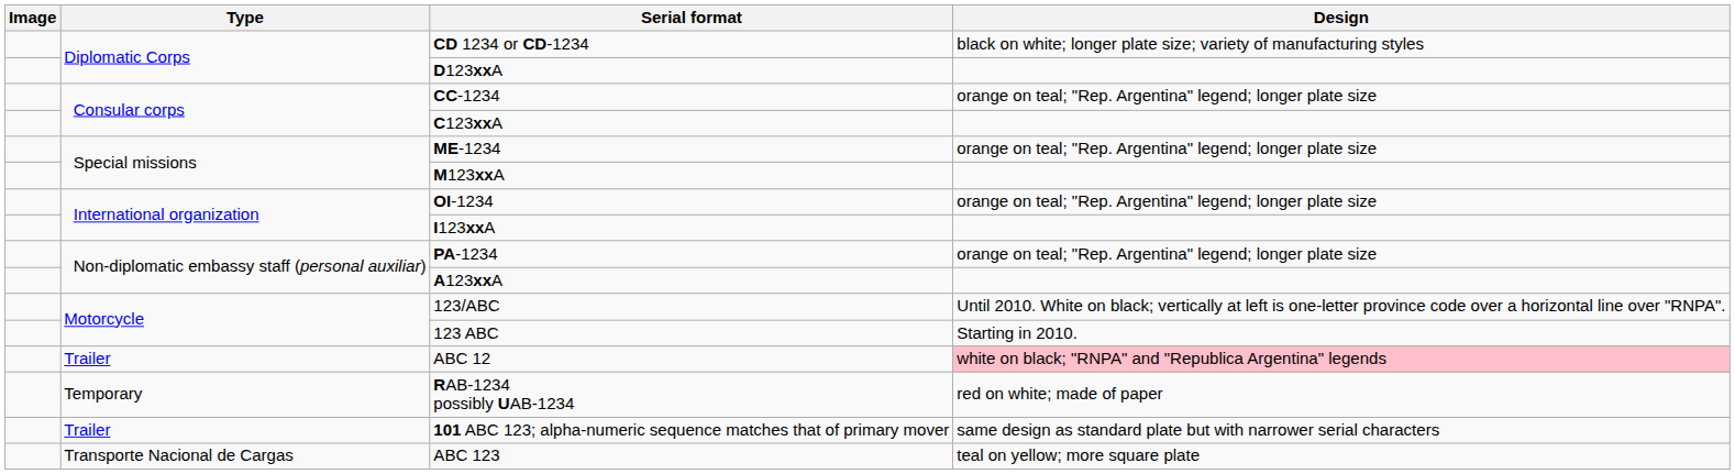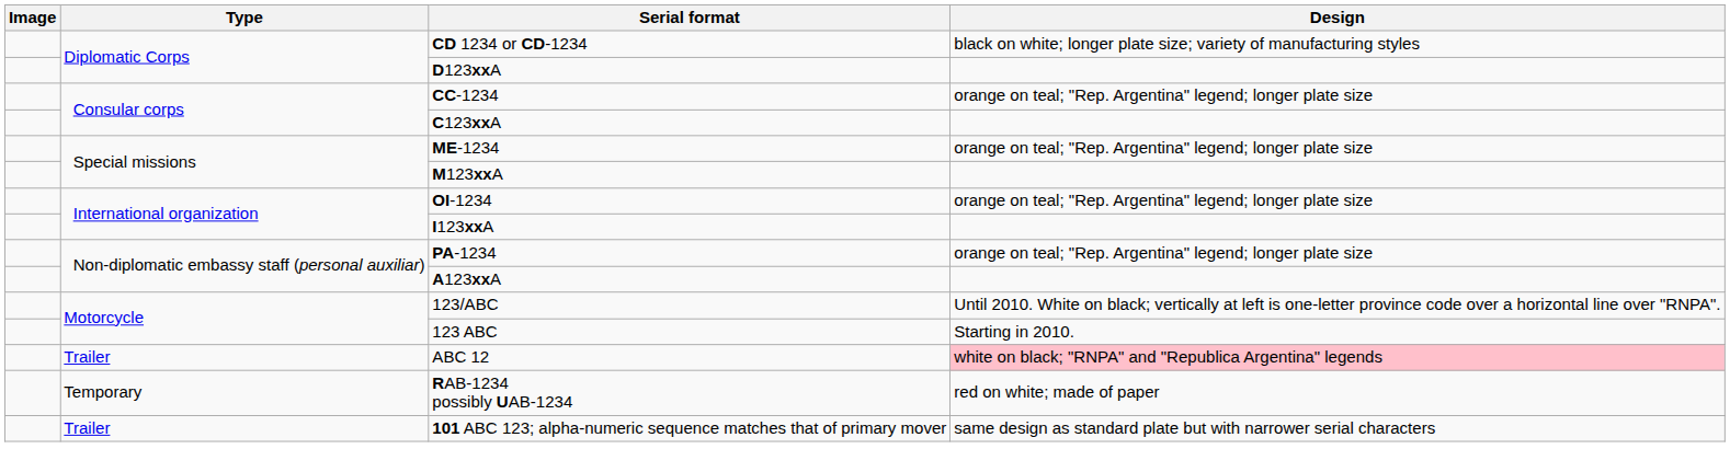 <table class=wikitable>
 <tr>
 <th>Image</th>
 <th>Type</th>
 <th>Serial format</th>
 <th>Design</th>
 </tr>
 <tr>
 <td></td>
 <td rowspan=2><a href='#'>Diplomatic Corps</a></td>
 <td><strong>CD</strong> 1234 or <strong>CD</strong>-1234</td>
 <td>black on white; longer plate size; variety of manufacturing styles</td>
 </tr>
 <tr>
 <td></td>
 <td><strong>D</strong>123<strong>xx</strong>A</td>
 <td></td>
 </tr>
 <tr>
 <td></td>
 <td rowspan=2>  <a href='#'>Consular corps</a></td>
 <td><strong>CC</strong>-1234</td>
 <td>orange on teal; "Rep. Argentina" legend; longer plate size</td>
 </tr>
 <tr>
 <td></td>
 <td><strong>C</strong>123<strong>xx</strong>A</td>
 <td></td>
 </tr>
 <tr>
 <td></td>
 <td rowspan=2>  Special missions</td>
 <td><strong>ME</strong>-1234</td>
 <td>orange on teal; "Rep. Argentina" legend; longer plate size</td>
 </tr>
 <tr>
 <td></td>
 <td><strong>M</strong>123<strong>xx</strong>A</td>
 <td></td>
 </tr>
 <tr>
 <td></td>
 <td rowspan=2>  <a href='#'>International organization</a></td>
 <td><strong>OI</strong>-1234</td>
 <td>orange on teal; "Rep. Argentina" legend; longer plate size</td>
 </tr>
 <tr>
 <td></td>
 <td><strong>I</strong>123<strong>xx</strong>A</td>
 <td></td>
 </tr>
 <tr>
 <td></td>
 <td rowspan=2>  Non-diplomatic embassy staff (<em>personal auxiliar</em>)</td>
 <td><strong>PA</strong>-1234</td>
 <td>orange on teal; "Rep. Argentina" legend; longer plate size</td>
 </tr>
 <tr>
 <td></td>
 <td><strong>A</strong>123<strong>xx</strong>A</td>
 <td></td>
 </tr>
 <tr>
 <td></td>
 <td rowspan=2><a href='#'>Motorcycle</a></td>
 <td>123/ABC</td>
 <td>Until 2010. White on black; vertically at left is one-letter province code over a horizontal line over "RNPA".</td>
 </tr>
 <tr>
 <td></td>
 <td>123 ABC</td>
 <td>Starting in 2010.</td>
 </tr>
 <tr>
 <td></td>
 <td><a href='#'>Trailer</a></td>
 <td>ABC 12</td>
 <td style="background: pink;">white on black; "RNPA" and "Republica Argentina" legends</td>
 </tr>
 <tr>
 <td></td>
 <td>Temporary</td>
 <td><strong>R</strong>AB-1234<br>possibly <strong>U</strong>AB-1234</td>
 <td>red on white; made of paper</td>
 </tr>
 <tr>
 <td></td>
 <td><a href='#'>Trailer</a></td>
 <td><strong>101</strong> ABC 123; alpha-numeric sequence matches that of primary mover</td>
 <td>same design as standard plate but with narrower serial characters</td>
 </tr>
-<tr>
-<td></td>
-<td>Transporte Nacional de Cargas</td>
-<td>ABC 123</td>
-<td>teal on yellow; more square plate</td>
-</tr>
 </table>
